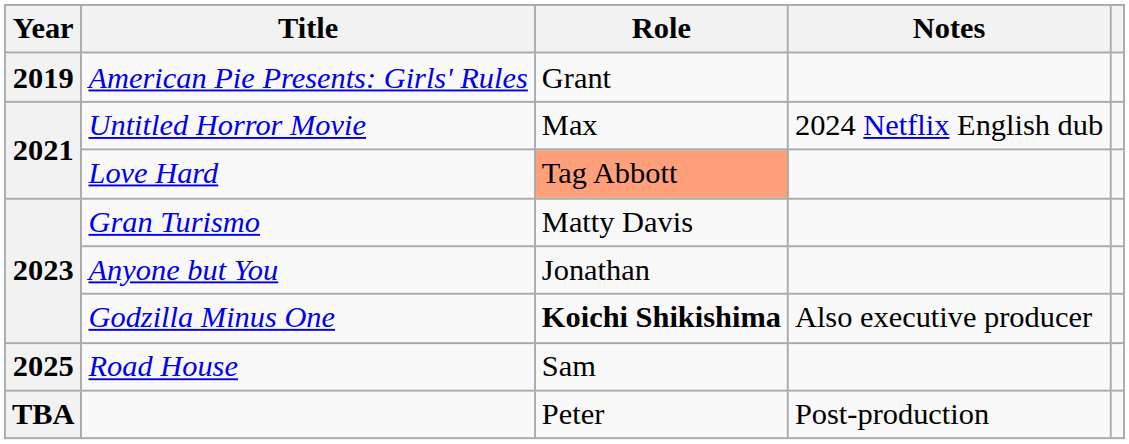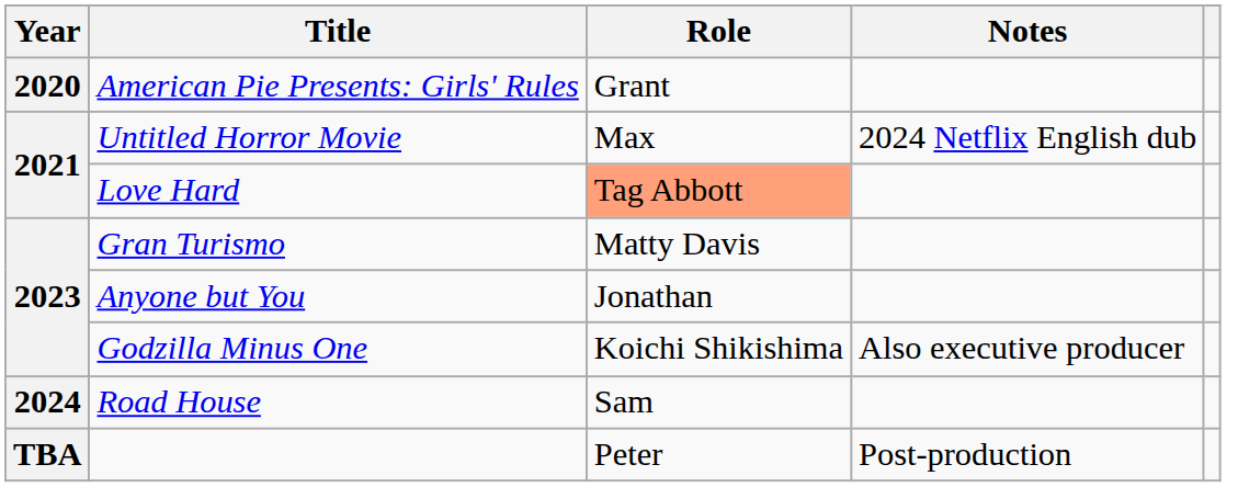 <table class="wikitable plainrowheaders sortable">
 <tr>
 <th scope="col">Year</th>
 <th scope="col">Title</th>
 <th scope="col">Role</th>
 <th scope="col" class="unsortable">Notes</th>
 <th scope="col" class="unsortable"></th>
 </tr>
 <tr>
-<th scope="row">2019</th>
+<th scope="row">2020</th>
 <td><em><a href='#'>American Pie Presents: Girls' Rules</a></em></td>
 <td>Grant</td>
 <td></td>
 <td></td>
 </tr>
 <tr>
 <th scope="row" rowspan="2">2021</th>
 <td><em><a href='#'>Untitled Horror Movie</a></em></td>
 <td>Max</td>
 <td>2024 <a href='#'>Netflix</a> English dub</td>
 <td></td>
 </tr>
 <tr>
 <td><em><a href='#'>Love Hard</a></em></td>
 <td style="background: lightsalmon;">Tag Abbott</td>
 <td></td>
 <td></td>
 </tr>
 <tr>
 <th scope="row" rowspan="3">2023</th>
 <td><em><a href='#'>Gran Turismo</a></em></td>
 <td>Matty Davis</td>
 <td></td>
 <td></td>
 </tr>
 <tr>
 <td><em><a href='#'>Anyone but You</a></em></td>
 <td>Jonathan</td>
 <td></td>
 <td></td>
 </tr>
 <tr>
 <td><em><a href='#'>Godzilla Minus One</a></em></td>
-<td><strong>Koichi Shikishima</strong></td>
+<td>Koichi Shikishima</td>
 <td>Also executive producer</td>
 <td></td>
 </tr>
 <tr>
-<th scope="row">2025</th>
+<th scope="row">2024</th>
 <td><em><a href='#'>Road House</a></em></td>
 <td>Sam</td>
 <td></td>
 <td></td>
 </tr>
 <tr>
 <th scope="row">TBA</th>
 <td></td>
 <td>Peter</td>
 <td>Post-production</td>
 <td style="text-align:center;"></td>
 </tr>
 </table>
